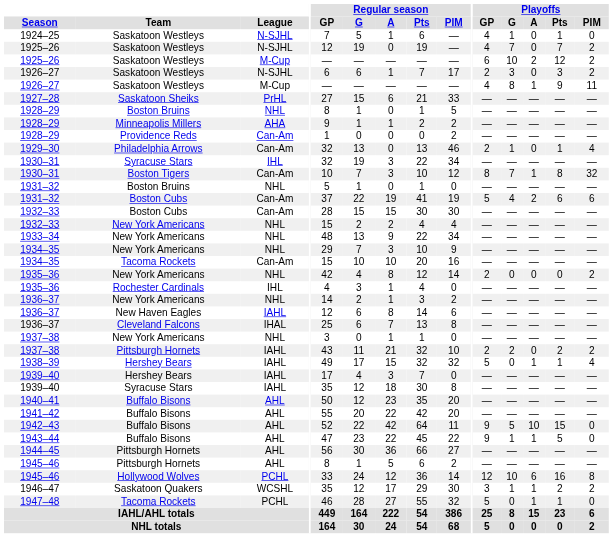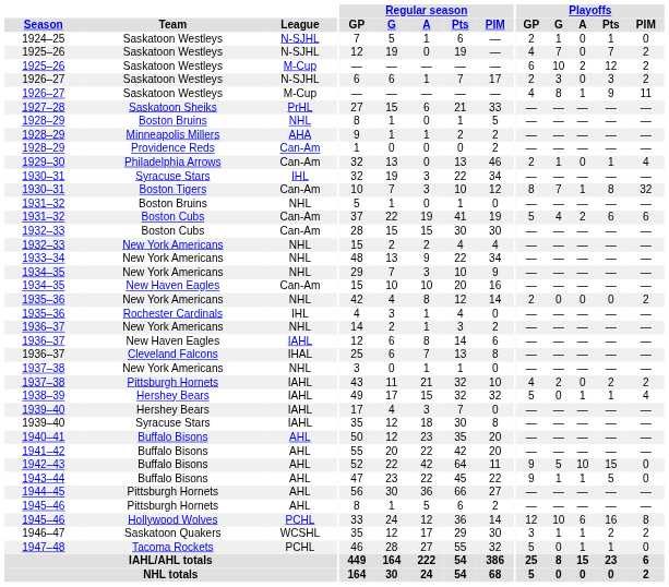 <table border="0" cellpadding="1" cellspacing="0" style="text-align:center; width:60em">
 <tr bgcolor="#e0e0e0">
 <th colspan="3" bgcolor="#ffffff"></th>
 <th rowspan="100" bgcolor="#ffffff"></th>
 <th colspan="5"><a href='#'>Regular season</a></th>
 <th rowspan="100" bgcolor="#ffffff"></th>
 <th colspan="5"><a href='#'>Playoffs</a></th>
 </tr>
 <tr bgcolor="#e0e0e0">
 <th><a href='#'>Season</a></th>
 <th>Team</th>
 <th>League</th>
 <th>GP</th>
 <th><a href='#'>G</a></th>
 <th><a href='#'>A</a></th>
 <th><a href='#'>Pts</a></th>
 <th><a href='#'>PIM</a></th>
 <th>GP</th>
 <th>G</th>
 <th>A</th>
 <th>Pts</th>
 <th>PIM</th>
 </tr>
 <tr>
 <td>1924–25</td>
 <td>Saskatoon Westleys</td>
 <td><a href='#'>N-SJHL</a></td>
 <td>7</td>
 <td>5</td>
 <td>1</td>
 <td>6</td>
 <td>—</td>
-<td>4</td>
+<td>2</td>
 <td>1</td>
 <td>0</td>
 <td>1</td>
 <td>0</td>
 </tr>
 <tr bgcolor="#f0f0f0">
 <td>1925–26</td>
 <td>Saskatoon Westleys</td>
 <td>N-SJHL</td>
 <td>12</td>
 <td>19</td>
 <td>0</td>
 <td>19</td>
 <td>—</td>
 <td>4</td>
 <td>7</td>
 <td>0</td>
 <td>7</td>
 <td>2</td>
 </tr>
 <tr>
 <td><a href='#'>1925–26</a></td>
 <td>Saskatoon Westleys</td>
 <td><a href='#'>M-Cup</a></td>
 <td>—</td>
 <td>—</td>
 <td>—</td>
 <td>—</td>
 <td>—</td>
 <td>6</td>
 <td>10</td>
 <td>2</td>
 <td>12</td>
 <td>2</td>
 </tr>
 <tr bgcolor="#f0f0f0">
 <td>1926–27</td>
 <td>Saskatoon Westleys</td>
 <td>N-SJHL</td>
 <td>6</td>
 <td>6</td>
 <td>1</td>
 <td>7</td>
 <td>17</td>
 <td>2</td>
 <td>3</td>
 <td>0</td>
 <td>3</td>
 <td>2</td>
 </tr>
 <tr>
 <td><a href='#'>1926–27</a></td>
 <td>Saskatoon Westleys</td>
 <td>M-Cup</td>
 <td>—</td>
 <td>—</td>
 <td>—</td>
 <td>—</td>
 <td>—</td>
 <td>4</td>
 <td>8</td>
 <td>1</td>
 <td>9</td>
 <td>11</td>
 </tr>
 <tr bgcolor="#f0f0f0">
 <td><a href='#'>1927–28</a></td>
 <td><a href='#'>Saskatoon Sheiks</a></td>
 <td><a href='#'>PrHL</a></td>
 <td>27</td>
 <td>15</td>
 <td>6</td>
 <td>21</td>
 <td>33</td>
 <td>—</td>
 <td>—</td>
 <td>—</td>
 <td>—</td>
 <td>—</td>
 </tr>
 <tr>
 <td><a href='#'>1928–29</a></td>
 <td><a href='#'>Boston Bruins</a></td>
 <td><a href='#'>NHL</a></td>
 <td>8</td>
 <td>1</td>
 <td>0</td>
 <td>1</td>
 <td>5</td>
 <td>—</td>
 <td>—</td>
 <td>—</td>
 <td>—</td>
 <td>—</td>
 </tr>
 <tr bgcolor="#f0f0f0">
 <td><a href='#'>1928–29</a></td>
 <td><a href='#'>Minneapolis Millers</a></td>
 <td><a href='#'>AHA</a></td>
 <td>9</td>
 <td>1</td>
 <td>1</td>
 <td>2</td>
 <td>2</td>
 <td>—</td>
 <td>—</td>
 <td>—</td>
 <td>—</td>
 <td>—</td>
 </tr>
 <tr>
 <td><a href='#'>1928–29</a></td>
 <td><a href='#'>Providence Reds</a></td>
 <td><a href='#'>Can-Am</a></td>
 <td>1</td>
 <td>0</td>
 <td>0</td>
 <td>0</td>
 <td>2</td>
 <td>—</td>
 <td>—</td>
 <td>—</td>
 <td>—</td>
 <td>—</td>
 </tr>
 <tr bgcolor="#f0f0f0">
 <td><a href='#'>1929–30</a></td>
 <td><a href='#'>Philadelphia Arrows</a></td>
 <td>Can-Am</td>
 <td>32</td>
 <td>13</td>
 <td>0</td>
 <td>13</td>
 <td>46</td>
 <td>2</td>
 <td>1</td>
 <td>0</td>
 <td>1</td>
 <td>4</td>
 </tr>
 <tr>
 <td><a href='#'>1930–31</a></td>
 <td><a href='#'>Syracuse Stars</a></td>
 <td><a href='#'>IHL</a></td>
 <td>32</td>
 <td>19</td>
 <td>3</td>
 <td>22</td>
 <td>34</td>
 <td>—</td>
 <td>—</td>
 <td>—</td>
 <td>—</td>
 <td>—</td>
 </tr>
 <tr bgcolor="#f0f0f0">
 <td><a href='#'>1930–31</a></td>
 <td><a href='#'>Boston Tigers</a></td>
 <td>Can-Am</td>
 <td>10</td>
 <td>7</td>
 <td>3</td>
 <td>10</td>
 <td>12</td>
 <td>8</td>
 <td>7</td>
 <td>1</td>
 <td>8</td>
 <td>32</td>
 </tr>
 <tr>
 <td><a href='#'>1931–32</a></td>
 <td>Boston Bruins</td>
 <td>NHL</td>
 <td>5</td>
 <td>1</td>
 <td>0</td>
 <td>1</td>
 <td>0</td>
 <td>—</td>
 <td>—</td>
 <td>—</td>
 <td>—</td>
 <td>—</td>
 </tr>
 <tr bgcolor="#f0f0f0">
 <td><a href='#'>1931–32</a></td>
 <td><a href='#'>Boston Cubs</a></td>
 <td>Can-Am</td>
 <td>37</td>
 <td>22</td>
 <td>19</td>
 <td>41</td>
 <td>19</td>
 <td>5</td>
 <td>4</td>
 <td>2</td>
 <td>6</td>
 <td>6</td>
 </tr>
 <tr>
 <td><a href='#'>1932–33</a></td>
 <td>Boston Cubs</td>
 <td>Can-Am</td>
 <td>28</td>
 <td>15</td>
 <td>15</td>
 <td>30</td>
 <td>30</td>
 <td>—</td>
 <td>—</td>
 <td>—</td>
 <td>—</td>
 <td>—</td>
 </tr>
 <tr bgcolor="#f0f0f0">
 <td><a href='#'>1932–33</a></td>
 <td><a href='#'>New York Americans</a></td>
 <td>NHL</td>
 <td>15</td>
 <td>2</td>
 <td>2</td>
 <td>4</td>
 <td>4</td>
 <td>—</td>
 <td>—</td>
 <td>—</td>
 <td>—</td>
 <td>—</td>
 </tr>
 <tr>
 <td><a href='#'>1933–34</a></td>
 <td>New York Americans</td>
 <td>NHL</td>
 <td>48</td>
 <td>13</td>
 <td>9</td>
 <td>22</td>
 <td>34</td>
 <td>—</td>
 <td>—</td>
 <td>—</td>
 <td>—</td>
 <td>—</td>
 </tr>
 <tr bgcolor="#f0f0f0">
 <td><a href='#'>1934–35</a></td>
 <td>New York Americans</td>
 <td>NHL</td>
 <td>29</td>
 <td>7</td>
 <td>3</td>
 <td>10</td>
 <td>9</td>
 <td>—</td>
 <td>—</td>
 <td>—</td>
 <td>—</td>
 <td>—</td>
 </tr>
 <tr>
 <td><a href='#'>1934–35</a></td>
-<td><a href='#'>Tacoma Rockets</a></td>
+<td><a href='#'>New Haven Eagles</a></td>
 <td>Can-Am</td>
 <td>15</td>
 <td>10</td>
 <td>10</td>
 <td>20</td>
 <td>16</td>
 <td>—</td>
 <td>—</td>
 <td>—</td>
 <td>—</td>
 <td>—</td>
 </tr>
 <tr bgcolor="#f0f0f0">
 <td><a href='#'>1935–36</a></td>
 <td>New York Americans</td>
 <td>NHL</td>
 <td>42</td>
 <td>4</td>
 <td>8</td>
 <td>12</td>
 <td>14</td>
 <td>2</td>
 <td>0</td>
 <td>0</td>
 <td>0</td>
 <td>2</td>
 </tr>
 <tr>
 <td><a href='#'>1935–36</a></td>
 <td><a href='#'>Rochester Cardinals</a></td>
 <td>IHL</td>
 <td>4</td>
 <td>3</td>
 <td>1</td>
 <td>4</td>
 <td>0</td>
 <td>—</td>
 <td>—</td>
 <td>—</td>
 <td>—</td>
 <td>—</td>
 </tr>
 <tr bgcolor="#f0f0f0">
 <td><a href='#'>1936–37</a></td>
 <td>New York Americans</td>
 <td>NHL</td>
 <td>14</td>
 <td>2</td>
 <td>1</td>
 <td>3</td>
 <td>2</td>
 <td>—</td>
 <td>—</td>
 <td>—</td>
 <td>—</td>
 <td>—</td>
 </tr>
 <tr>
 <td><a href='#'>1936–37</a></td>
 <td>New Haven Eagles</td>
 <td><a href='#'>IAHL</a></td>
 <td>12</td>
 <td>6</td>
 <td>8</td>
 <td>14</td>
 <td>6</td>
 <td>—</td>
 <td>—</td>
 <td>—</td>
 <td>—</td>
 <td>—</td>
 </tr>
 <tr bgcolor="#f0f0f0">
 <td>1936–37</td>
 <td><a href='#'>Cleveland Falcons</a></td>
 <td>IHAL</td>
 <td>25</td>
 <td>6</td>
 <td>7</td>
 <td>13</td>
 <td>8</td>
 <td>—</td>
 <td>—</td>
 <td>—</td>
 <td>—</td>
 <td>—</td>
 </tr>
 <tr>
 <td><a href='#'>1937–38</a></td>
 <td>New York Americans</td>
 <td>NHL</td>
 <td>3</td>
 <td>0</td>
 <td>1</td>
 <td>1</td>
 <td>0</td>
 <td>—</td>
 <td>—</td>
 <td>—</td>
 <td>—</td>
 <td>—</td>
 </tr>
 <tr bgcolor="#f0f0f0">
 <td><a href='#'>1937–38</a></td>
 <td><a href='#'>Pittsburgh Hornets</a></td>
 <td>IAHL</td>
 <td>43</td>
 <td>11</td>
 <td>21</td>
 <td>32</td>
 <td>10</td>
-<td>2</td>
+<td>4</td>
 <td>2</td>
 <td>0</td>
 <td>2</td>
 <td>2</td>
 </tr>
 <tr>
 <td><a href='#'>1938–39</a></td>
 <td><a href='#'>Hershey Bears</a></td>
 <td>IAHL</td>
 <td>49</td>
 <td>17</td>
 <td>15</td>
 <td>32</td>
 <td>32</td>
 <td>5</td>
 <td>0</td>
 <td>1</td>
 <td>1</td>
 <td>4</td>
 </tr>
 <tr bgcolor="#f0f0f0">
 <td><a href='#'>1939–40</a></td>
 <td>Hershey Bears</td>
 <td>IAHL</td>
 <td>17</td>
 <td>4</td>
 <td>3</td>
 <td>7</td>
 <td>0</td>
 <td>—</td>
 <td>—</td>
 <td>—</td>
 <td>—</td>
 <td>—</td>
 </tr>
 <tr>
 <td>1939–40</td>
 <td>Syracuse Stars</td>
 <td>IAHL</td>
 <td>35</td>
 <td>12</td>
 <td>18</td>
 <td>30</td>
 <td>8</td>
 <td>—</td>
 <td>—</td>
 <td>—</td>
 <td>—</td>
 <td>—</td>
 </tr>
 <tr bgcolor="#f0f0f0">
 <td><a href='#'>1940–41</a></td>
 <td><a href='#'>Buffalo Bisons</a></td>
 <td><a href='#'>AHL</a></td>
 <td>50</td>
 <td>12</td>
 <td>23</td>
 <td>35</td>
 <td>20</td>
 <td>—</td>
 <td>—</td>
 <td>—</td>
 <td>—</td>
 <td>—</td>
 </tr>
 <tr>
 <td><a href='#'>1941–42</a></td>
 <td>Buffalo Bisons</td>
 <td>AHL</td>
 <td>55</td>
 <td>20</td>
 <td>22</td>
 <td>42</td>
 <td>20</td>
 <td>—</td>
 <td>—</td>
 <td>—</td>
 <td>—</td>
 <td>—</td>
 </tr>
 <tr bgcolor="#f0f0f0">
 <td><a href='#'>1942–43</a></td>
 <td>Buffalo Bisons</td>
 <td>AHL</td>
 <td>52</td>
 <td>22</td>
 <td>42</td>
 <td>64</td>
 <td>11</td>
 <td>9</td>
 <td>5</td>
 <td>10</td>
 <td>15</td>
 <td>0</td>
 </tr>
 <tr>
 <td><a href='#'>1943–44</a></td>
 <td>Buffalo Bisons</td>
 <td>AHL</td>
 <td>47</td>
 <td>23</td>
 <td>22</td>
 <td>45</td>
 <td>22</td>
 <td>9</td>
 <td>1</td>
 <td>1</td>
 <td>5</td>
 <td>0</td>
 </tr>
 <tr bgcolor="#f0f0f0">
 <td><a href='#'>1944–45</a></td>
 <td>Pittsburgh Hornets</td>
 <td>AHL</td>
 <td>56</td>
 <td>30</td>
 <td>36</td>
 <td>66</td>
 <td>27</td>
 <td>—</td>
 <td>—</td>
 <td>—</td>
 <td>—</td>
 <td>—</td>
 </tr>
 <tr>
 <td><a href='#'>1945–46</a></td>
 <td>Pittsburgh Hornets</td>
 <td>AHL</td>
 <td>8</td>
 <td>1</td>
 <td>5</td>
 <td>6</td>
 <td>2</td>
 <td>—</td>
 <td>—</td>
 <td>—</td>
 <td>—</td>
 <td>—</td>
 </tr>
 <tr bgcolor="#f0f0f0">
 <td><a href='#'>1945–46</a></td>
 <td><a href='#'>Hollywood Wolves</a></td>
 <td><a href='#'>PCHL</a></td>
 <td>33</td>
 <td>24</td>
 <td>12</td>
 <td>36</td>
 <td>14</td>
 <td>12</td>
 <td>10</td>
 <td>6</td>
 <td>16</td>
 <td>8</td>
 </tr>
 <tr>
 <td>1946–47</td>
 <td>Saskatoon Quakers</td>
 <td>WCSHL</td>
 <td>35</td>
 <td>12</td>
 <td>17</td>
 <td>29</td>
 <td>30</td>
 <td>3</td>
 <td>1</td>
 <td>1</td>
 <td>2</td>
 <td>2</td>
 </tr>
 <tr bgcolor="#f0f0f0">
 <td><a href='#'>1947–48</a></td>
 <td><a href='#'>Tacoma Rockets</a></td>
 <td>PCHL</td>
 <td>46</td>
 <td>28</td>
 <td>27</td>
 <td>55</td>
 <td>32</td>
 <td>5</td>
 <td>0</td>
 <td>1</td>
 <td>1</td>
 <td>0</td>
 </tr>
 <tr bgcolor="#e0e0e0">
 <th colspan="3">IAHL/AHL totals</th>
 <th>449</th>
 <th>164</th>
 <th>222</th>
 <th>54</th>
 <th>386</th>
 <th>25</th>
 <th>8</th>
 <th>15</th>
 <th>23</th>
 <th>6</th>
 </tr>
 <tr bgcolor="#e0e0e0">
 <th colspan="3">NHL totals</th>
 <th>164</th>
 <th>30</th>
 <th>24</th>
 <th>54</th>
 <th>68</th>
 <th>5</th>
 <th>0</th>
 <th>0</th>
 <th>0</th>
 <th>2</th>
 </tr>
 </table>
